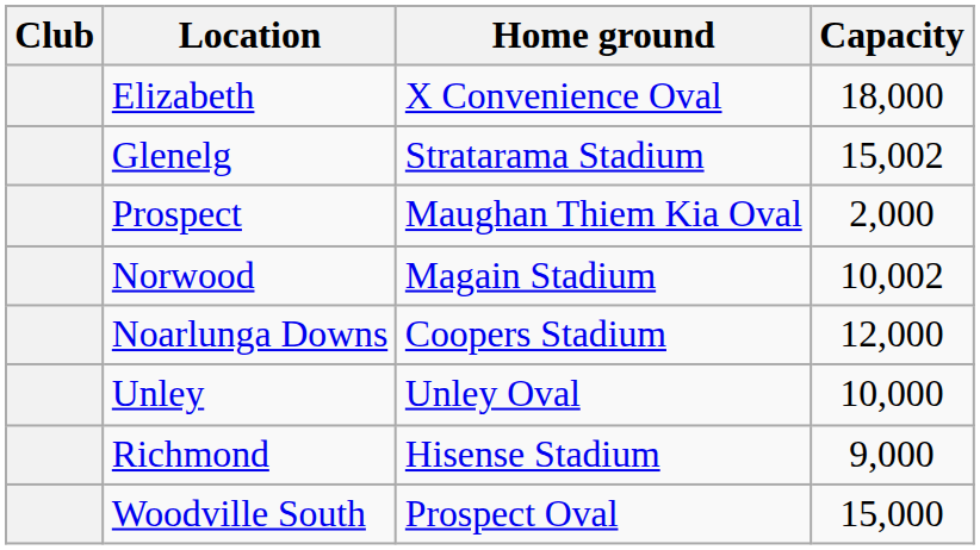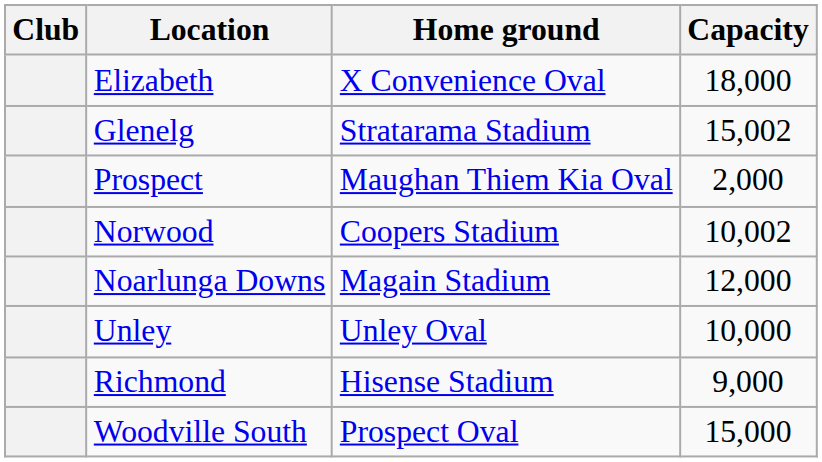 <table class="wikitable plainrowheaders">
 <tr>
 <th>Club</th>
 <th>Location</th>
 <th>Home ground</th>
 <th>Capacity</th>
 </tr>
 <tr>
 <th style="text-align:left"></th>
 <td><a href='#'>Elizabeth</a></td>
 <td><a href='#'>X Convenience Oval</a></td>
 <td align=center>18,000</td>
 </tr>
 <tr>
 <th style="text-align:left"></th>
 <td><a href='#'>Glenelg</a></td>
 <td><a href='#'>Stratarama Stadium</a></td>
 <td align=center>15,002</td>
 </tr>
 <tr>
 <th style="text-align:left"></th>
 <td><a href='#'>Prospect</a></td>
 <td><a href='#'>Maughan Thiem Kia Oval</a></td>
 <td align=center>2,000</td>
 </tr>
 <tr>
 <th style="text-align:left"></th>
 <td><a href='#'>Norwood</a></td>
-<td><a href='#'>Magain Stadium</a></td>
+<td><a href='#'>Coopers Stadium</a></td>
 <td align=center>10,002</td>
 </tr>
 <tr>
 <th style="text-align:left"></th>
 <td><a href='#'>Noarlunga Downs</a></td>
-<td><a href='#'>Coopers Stadium</a></td>
+<td><a href='#'>Magain Stadium</a></td>
 <td align=center>12,000</td>
 </tr>
 <tr>
 <th style="text-align:left"></th>
 <td><a href='#'>Unley</a></td>
 <td><a href='#'>Unley Oval</a></td>
 <td align=center>10,000</td>
 </tr>
 <tr>
 <th style="text-align:left"></th>
 <td><a href='#'>Richmond</a></td>
 <td><a href='#'>Hisense Stadium</a></td>
 <td align=center>9,000</td>
 </tr>
 <tr>
 <th style="text-align:left"></th>
 <td><a href='#'>Woodville South</a></td>
 <td><a href='#'>Prospect Oval</a></td>
 <td align=center>15,000</td>
 </tr>
 </table>
